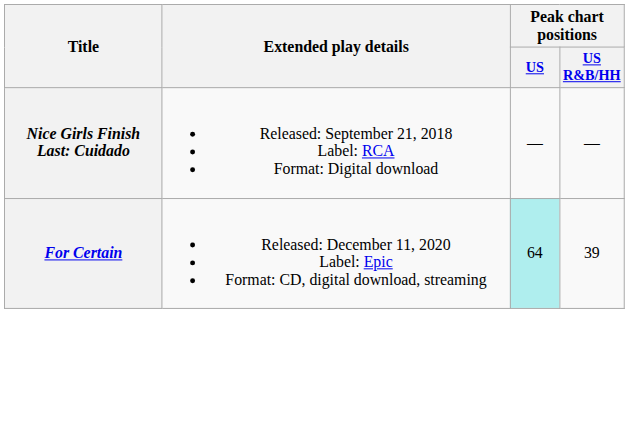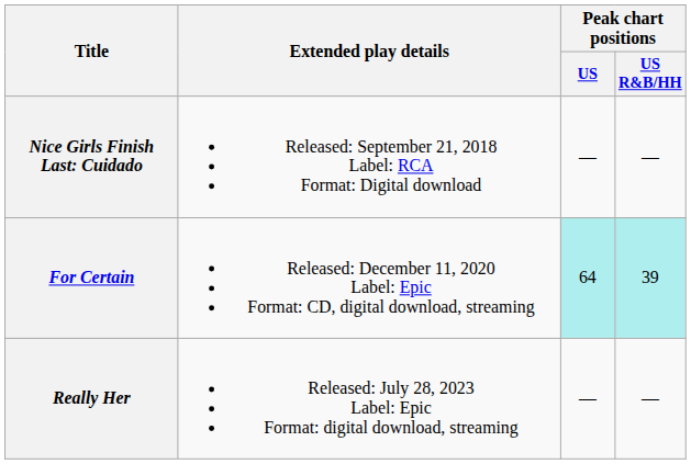 <table class="wikitable plainrowheaders" style="text-align:center;">
 <tr>
 <th scope="col" rowspan="2" style="width:9.5em;">Title</th>
 <th scope="col" rowspan="2" style="width:21.5em;">Extended play details</th>
 <th colspan="2" scope="col">Peak chart positions</th>
 </tr>
 <tr>
 <th scope="col" style="width:3em;font-size:90%;"><a href='#'>US</a><br></th>
 <th scope="col" style="width:3em;font-size:90%;"><a href='#'>US<br>R&B/HH</a><br></th>
 </tr>
 <tr>
 <th scope="row"><em>Nice Girls Finish Last: Cuidado</em></th>
 <td><br><ul><li>Released: September 21, 2018</li><li>Label: <a href='#'>RCA</a></li><li>Format: Digital download</li></ul></td>
 <td>—</td>
 <td>—</td>
 </tr>
 <tr>
 <th scope="row"><em><a href='#'>For Certain</a></em></th>
 <td><br><ul><li>Released: December 11, 2020</li><li>Label: <a href='#'>Epic</a></li><li>Format: CD, digital download, streaming</li></ul></td>
 <td style="background: paleturquoise;">64</td>
-<td>39</td>
+<td style="background: paleturquoise;">39</td>
+</tr>
+<tr>
+<th scope="row"><em>Really Her</em></th>
+<td><br><ul><li>Released: July 28, 2023</li><li>Label: Epic</li><li>Format: digital download, streaming</li></ul></td>
+<td>—</td>
+<td>—</td>
 </tr>
 </table>
